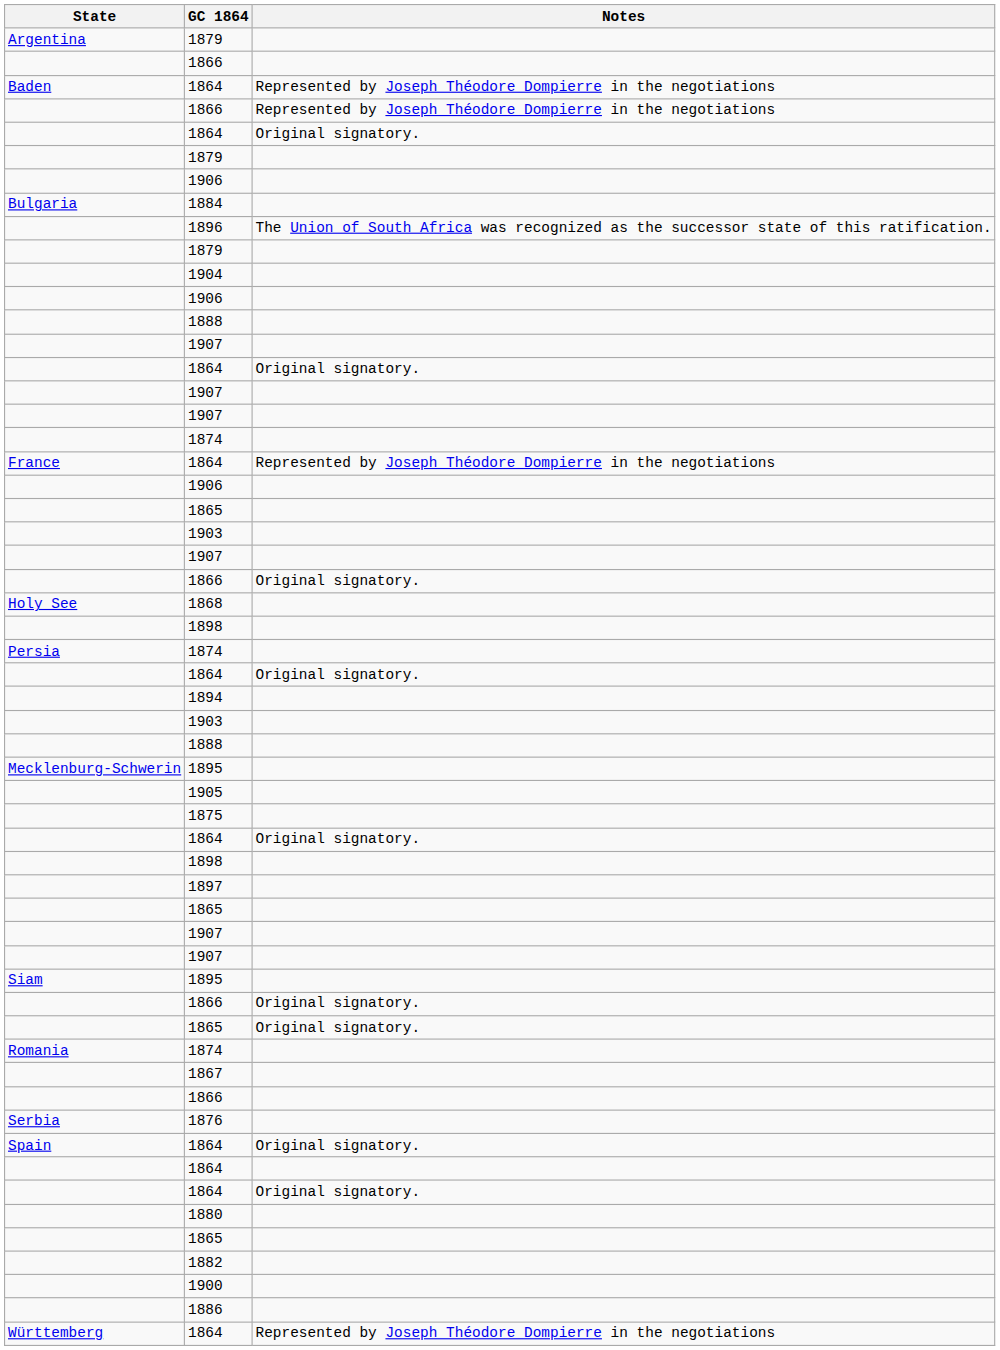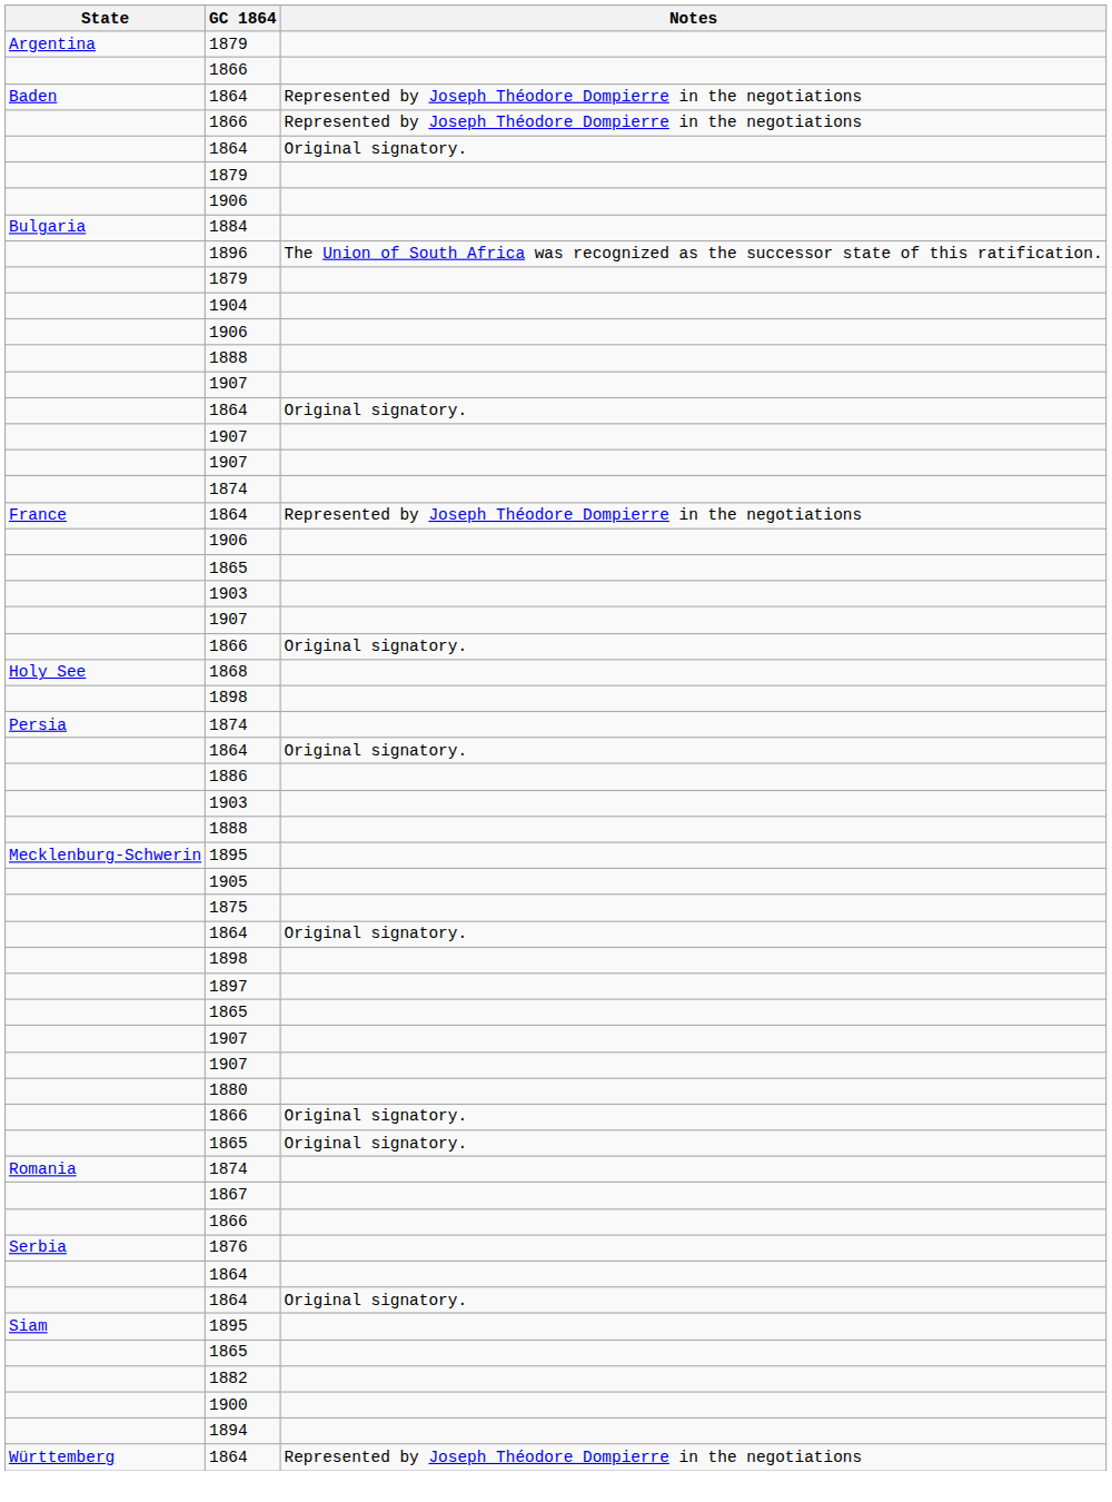 <table class="wikitable sortable">
 <tr>
 <th>State</th>
 <th>GC 1864</th>
 <th>Notes</th>
 </tr>
 <tr>
 <td> <a href='#'>Argentina</a></td>
 <td>1879</td>
 <td></td>
 </tr>
 <tr>
 <td></td>
 <td>1866</td>
 <td></td>
 </tr>
 <tr>
 <td> <a href='#'>Baden</a></td>
 <td>1864</td>
 <td>Represented by <a href='#'>Joseph Théodore Dompierre</a> in the negotiations</td>
 </tr>
 <tr>
 <td></td>
 <td>1866</td>
 <td>Represented by <a href='#'>Joseph Théodore Dompierre</a> in the negotiations</td>
 </tr>
 <tr>
 <td></td>
 <td>1864</td>
 <td>Original signatory.</td>
 </tr>
 <tr>
 <td></td>
 <td>1879</td>
 <td></td>
 </tr>
 <tr>
 <td></td>
 <td>1906</td>
 <td></td>
 </tr>
 <tr>
 <td> <a href='#'>Bulgaria</a></td>
 <td>1884</td>
 <td></td>
 </tr>
 <tr>
 <td></td>
 <td>1896</td>
 <td>The <a href='#'>Union of South Africa</a> was recognized as the successor state of this ratification.</td>
 </tr>
 <tr>
 <td></td>
 <td>1879</td>
 <td></td>
 </tr>
 <tr>
 <td></td>
 <td>1904</td>
 <td></td>
 </tr>
 <tr>
 <td></td>
 <td>1906</td>
 <td></td>
 </tr>
 <tr>
 <td></td>
 <td>1888</td>
 <td></td>
 </tr>
 <tr>
 <td></td>
 <td>1907</td>
 <td></td>
 </tr>
 <tr>
 <td></td>
 <td>1864</td>
 <td>Original signatory.</td>
 </tr>
 <tr>
 <td></td>
 <td>1907</td>
 <td></td>
 </tr>
 <tr>
 <td></td>
 <td>1907</td>
 <td></td>
 </tr>
 <tr>
 <td></td>
 <td>1874</td>
 <td></td>
 </tr>
 <tr>
 <td> <a href='#'>France</a></td>
 <td>1864</td>
 <td>Represented by <a href='#'>Joseph Théodore Dompierre</a> in the negotiations</td>
 </tr>
 <tr>
 <td></td>
 <td>1906</td>
 <td></td>
 </tr>
 <tr>
 <td></td>
 <td>1865</td>
 <td></td>
 </tr>
 <tr>
 <td></td>
 <td>1903</td>
 <td></td>
 </tr>
 <tr>
 <td></td>
 <td>1907</td>
 <td></td>
 </tr>
 <tr>
 <td></td>
 <td>1866</td>
 <td>Original signatory.</td>
 </tr>
 <tr>
 <td> <a href='#'>Holy See</a></td>
 <td>1868</td>
 <td></td>
 </tr>
 <tr>
 <td></td>
 <td>1898</td>
 <td></td>
 </tr>
 <tr>
 <td> <a href='#'>Persia</a></td>
 <td>1874</td>
 <td></td>
 </tr>
 <tr>
 <td></td>
 <td>1864</td>
 <td>Original signatory.</td>
 </tr>
 <tr>
 <td></td>
-<td>1894</td>
+<td>1886</td>
 <td></td>
 </tr>
 <tr>
 <td></td>
 <td>1903</td>
 <td></td>
 </tr>
 <tr>
 <td></td>
 <td>1888</td>
 <td></td>
 </tr>
 <tr>
 <td> <a href='#'>Mecklenburg-Schwerin</a></td>
 <td>1895</td>
 <td></td>
 </tr>
 <tr>
 <td></td>
 <td>1905</td>
 <td></td>
 </tr>
 <tr>
 <td></td>
 <td>1875</td>
 <td></td>
 </tr>
 <tr>
 <td></td>
 <td>1864</td>
 <td>Original signatory.</td>
 </tr>
 <tr>
 <td></td>
 <td>1898</td>
 <td></td>
 </tr>
 <tr>
 <td></td>
 <td>1897</td>
 <td></td>
 </tr>
 <tr>
 <td></td>
 <td>1865</td>
 <td></td>
 </tr>
 <tr>
 <td></td>
 <td>1907</td>
 <td></td>
 </tr>
 <tr>
 <td></td>
 <td>1907</td>
 <td></td>
 </tr>
 <tr>
-<td> <a href='#'>Siam</a></td>
-<td>1895</td>
+<td></td>
+<td>1880</td>
 <td></td>
 </tr>
 <tr>
 <td></td>
 <td>1866</td>
 <td>Original signatory.</td>
 </tr>
 <tr>
 <td></td>
 <td>1865</td>
 <td>Original signatory.</td>
 </tr>
 <tr>
 <td> <a href='#'>Romania</a></td>
 <td>1874</td>
 <td></td>
 </tr>
 <tr>
 <td></td>
 <td>1867</td>
 <td></td>
 </tr>
 <tr>
 <td></td>
 <td>1866</td>
 <td></td>
 </tr>
 <tr>
 <td> <a href='#'>Serbia</a></td>
 <td>1876</td>
 <td></td>
 </tr>
 <tr>
-<td> <a href='#'>Spain</a></td>
-<td>1864</td>
-<td>Original signatory.</td>
-</tr>
-<tr>
 <td></td>
 <td>1864</td>
 <td></td>
 </tr>
 <tr>
 <td></td>
 <td>1864</td>
 <td>Original signatory.</td>
 </tr>
 <tr>
-<td></td>
-<td>1880</td>
+<td> <a href='#'>Siam</a></td>
+<td>1895</td>
 <td></td>
 </tr>
 <tr>
 <td></td>
 <td>1865</td>
 <td></td>
 </tr>
 <tr>
 <td></td>
 <td>1882</td>
 <td></td>
 </tr>
 <tr>
 <td></td>
 <td>1900</td>
 <td></td>
 </tr>
 <tr>
 <td></td>
-<td>1886</td>
+<td>1894</td>
 <td></td>
 </tr>
 <tr>
 <td> <a href='#'>Württemberg</a></td>
 <td>1864</td>
 <td>Represented by <a href='#'>Joseph Théodore Dompierre</a> in the negotiations</td>
 </tr>
 </table>
